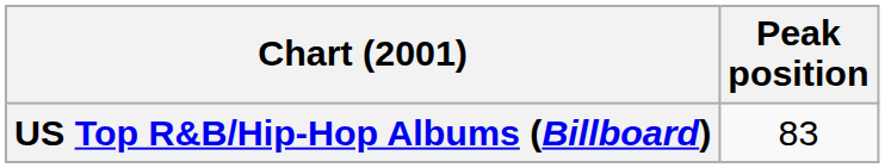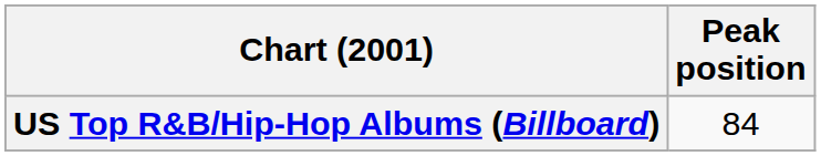 <table class="wikitable sortable plainrowheaders" style="text-align:center">
 <tr>
 <th scope="col">Chart (2001)</th>
 <th scope="col">Peak<br>position</th>
 </tr>
 <tr>
 <th scope="row">US <a href='#'>Top R&B/Hip-Hop Albums</a> (<em><a href='#'>Billboard</a></em>)</th>
-<td>83</td>
+<td>84</td>
 </tr>
 </table>
